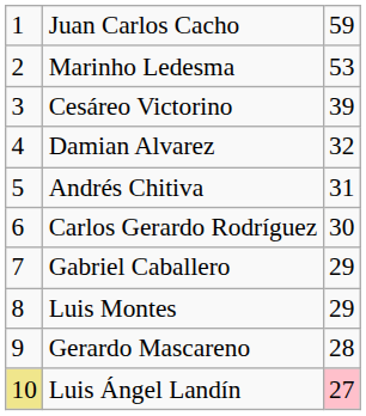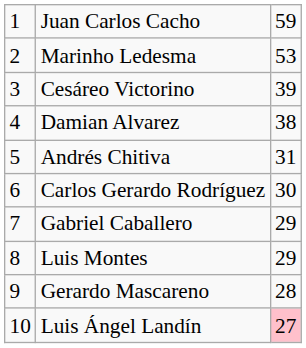 <table class="wikitable" border="1">
 <tr>
 <td>1</td>
 <td>Juan Carlos Cacho</td>
 <td>59</td>
 </tr>
 <tr>
 <td>2</td>
 <td>Marinho Ledesma</td>
 <td>53</td>
 </tr>
 <tr>
 <td>3</td>
 <td>Cesáreo Victorino</td>
 <td>39</td>
 </tr>
 <tr>
 <td>4</td>
 <td>Damian Alvarez</td>
-<td>32</td>
+<td>38</td>
 </tr>
 <tr>
 <td>5</td>
 <td>Andrés Chitiva</td>
 <td>31</td>
 </tr>
 <tr>
 <td>6</td>
 <td>Carlos Gerardo Rodríguez</td>
 <td>30</td>
 </tr>
 <tr>
 <td>7</td>
 <td>Gabriel Caballero</td>
 <td>29</td>
 </tr>
 <tr>
 <td>8</td>
 <td>Luis Montes</td>
 <td>29</td>
 </tr>
 <tr>
 <td>9</td>
 <td>Gerardo Mascareno</td>
 <td>28</td>
 </tr>
 <tr>
-<td style="background: khaki;">10</td>
+<td>10</td>
 <td>Luis Ángel Landín</td>
 <td style="background: pink;">27</td>
 </tr>
 </table>
